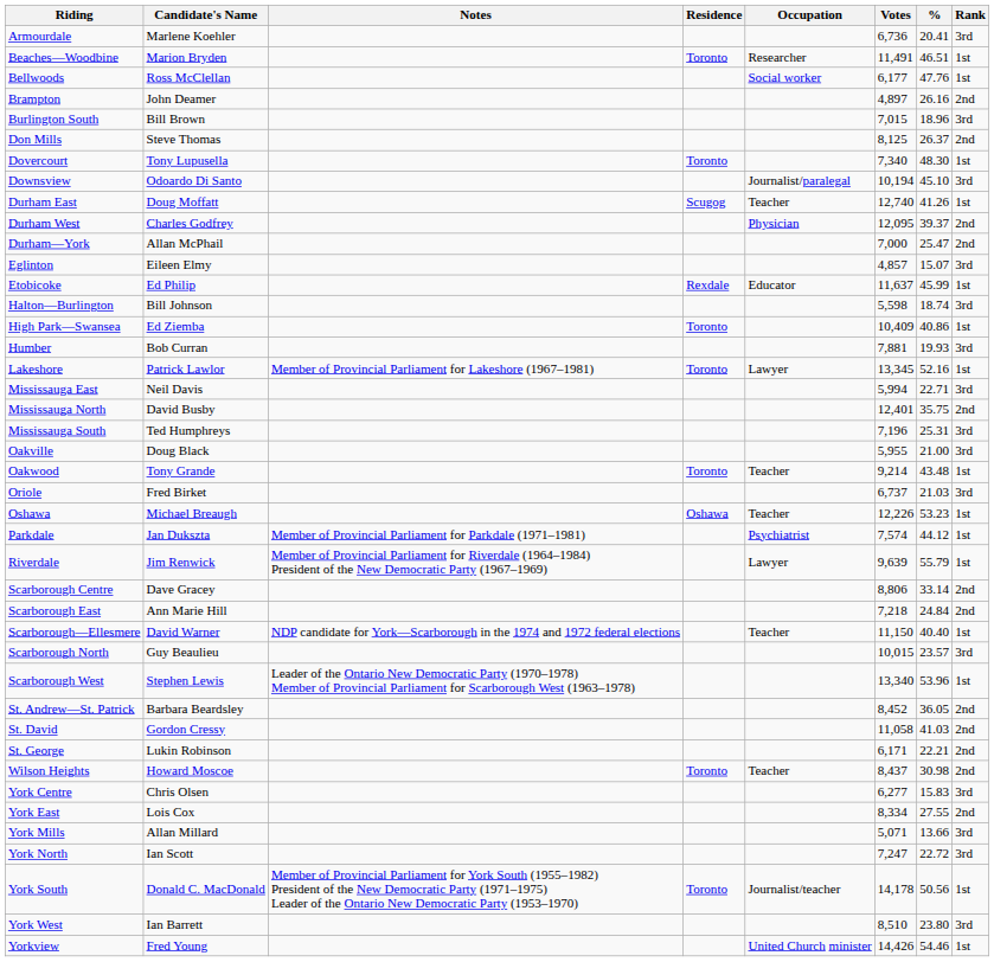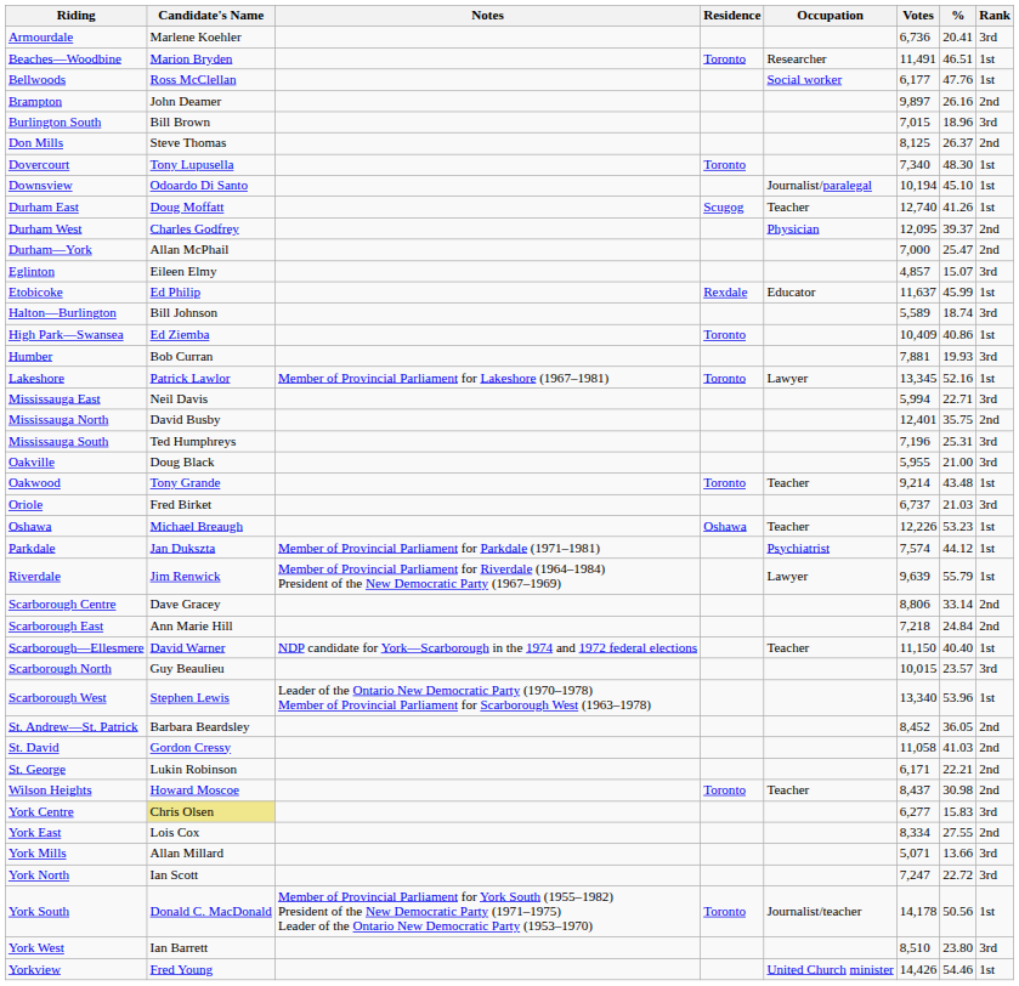 <table class="wikitable sortable">
 <tr>
 <th>Riding<br></th>
 <th>Candidate's Name</th>
 <th>Notes</th>
 <th>Residence</th>
 <th>Occupation</th>
 <th>Votes</th>
 <th>%</th>
 <th>Rank</th>
 </tr>
 <tr>
 <td><a href='#'>Armourdale</a></td>
 <td>Marlene Koehler</td>
 <td></td>
 <td></td>
 <td></td>
 <td>6,736</td>
 <td>20.41</td>
 <td>3rd</td>
 </tr>
 <tr>
 <td><a href='#'>Beaches—Woodbine</a></td>
 <td><a href='#'>Marion Bryden</a></td>
 <td></td>
 <td><a href='#'>Toronto</a></td>
 <td>Researcher</td>
 <td>11,491</td>
 <td>46.51</td>
 <td>1st</td>
 </tr>
 <tr>
 <td><a href='#'>Bellwoods</a></td>
 <td><a href='#'>Ross McClellan</a></td>
 <td></td>
 <td></td>
 <td><a href='#'>Social worker</a></td>
 <td>6,177</td>
 <td>47.76</td>
 <td>1st</td>
 </tr>
 <tr>
 <td><a href='#'>Brampton</a></td>
 <td>John Deamer</td>
 <td></td>
 <td></td>
 <td></td>
-<td>4,897</td>
+<td>9,897</td>
 <td>26.16</td>
 <td>2nd</td>
 </tr>
 <tr>
 <td><a href='#'>Burlington South</a></td>
 <td>Bill Brown</td>
 <td></td>
 <td></td>
 <td></td>
 <td>7,015</td>
 <td>18.96</td>
 <td>3rd</td>
 </tr>
 <tr>
 <td><a href='#'>Don Mills</a></td>
 <td>Steve Thomas</td>
 <td></td>
 <td></td>
 <td></td>
 <td>8,125</td>
 <td>26.37</td>
 <td>2nd</td>
 </tr>
 <tr>
 <td><a href='#'>Dovercourt</a></td>
 <td><a href='#'>Tony Lupusella</a></td>
 <td></td>
 <td><a href='#'>Toronto</a></td>
 <td></td>
 <td>7,340</td>
 <td>48.30</td>
 <td>1st</td>
 </tr>
 <tr>
 <td><a href='#'>Downsview</a></td>
 <td><a href='#'>Odoardo Di Santo</a></td>
 <td></td>
 <td></td>
 <td>Journalist/<a href='#'>paralegal</a></td>
 <td>10,194</td>
 <td>45.10</td>
-<td>3rd</td>
+<td>1st</td>
 </tr>
 <tr>
 <td><a href='#'>Durham East</a></td>
 <td><a href='#'>Doug Moffatt</a></td>
 <td></td>
 <td><a href='#'>Scugog</a></td>
 <td>Teacher</td>
 <td>12,740</td>
 <td>41.26</td>
 <td>1st</td>
 </tr>
 <tr>
 <td><a href='#'>Durham West</a></td>
 <td><a href='#'>Charles Godfrey</a></td>
 <td></td>
 <td></td>
 <td><a href='#'>Physician</a></td>
 <td>12,095</td>
 <td>39.37</td>
 <td>2nd</td>
 </tr>
 <tr>
 <td><a href='#'>Durham—York</a></td>
 <td>Allan McPhail</td>
 <td></td>
 <td></td>
 <td></td>
 <td>7,000</td>
 <td>25.47</td>
 <td>2nd</td>
 </tr>
 <tr>
 <td><a href='#'>Eglinton</a></td>
 <td>Eileen Elmy</td>
 <td></td>
 <td></td>
 <td></td>
 <td>4,857</td>
 <td>15.07</td>
 <td>3rd</td>
 </tr>
 <tr>
 <td><a href='#'>Etobicoke</a></td>
 <td><a href='#'>Ed Philip</a></td>
 <td></td>
 <td><a href='#'>Rexdale</a></td>
 <td>Educator</td>
 <td>11,637</td>
 <td>45.99</td>
 <td>1st</td>
 </tr>
 <tr>
 <td><a href='#'>Halton—Burlington</a></td>
 <td>Bill Johnson</td>
 <td></td>
 <td></td>
 <td></td>
-<td>5,598</td>
+<td>5,589</td>
 <td>18.74</td>
 <td>3rd</td>
 </tr>
 <tr>
 <td><a href='#'>High Park—Swansea</a></td>
 <td><a href='#'>Ed Ziemba</a></td>
 <td></td>
 <td><a href='#'>Toronto</a></td>
 <td></td>
 <td>10,409</td>
 <td>40.86</td>
 <td>1st</td>
 </tr>
 <tr>
 <td><a href='#'>Humber</a></td>
 <td>Bob Curran</td>
 <td></td>
 <td></td>
 <td></td>
 <td>7,881</td>
 <td>19.93</td>
 <td>3rd</td>
 </tr>
 <tr>
 <td><a href='#'>Lakeshore</a></td>
 <td><a href='#'>Patrick Lawlor</a></td>
 <td><a href='#'>Member of Provincial Parliament</a> for <a href='#'>Lakeshore</a> (1967–1981)</td>
 <td><a href='#'>Toronto</a></td>
 <td>Lawyer</td>
 <td>13,345</td>
 <td>52.16</td>
 <td>1st</td>
 </tr>
 <tr>
 <td><a href='#'>Mississauga East</a></td>
 <td>Neil Davis</td>
 <td></td>
 <td></td>
 <td></td>
 <td>5,994</td>
 <td>22.71</td>
 <td>3rd</td>
 </tr>
 <tr>
 <td><a href='#'>Mississauga North</a></td>
 <td>David Busby</td>
 <td></td>
 <td></td>
 <td></td>
 <td>12,401</td>
 <td>35.75</td>
 <td>2nd</td>
 </tr>
 <tr>
 <td><a href='#'>Mississauga South</a></td>
 <td>Ted Humphreys</td>
 <td></td>
 <td></td>
 <td></td>
 <td>7,196</td>
 <td>25.31</td>
 <td>3rd</td>
 </tr>
 <tr>
 <td><a href='#'>Oakville</a></td>
 <td>Doug Black</td>
 <td></td>
 <td></td>
 <td></td>
 <td>5,955</td>
 <td>21.00</td>
 <td>3rd</td>
 </tr>
 <tr>
 <td><a href='#'>Oakwood</a></td>
 <td><a href='#'>Tony Grande</a></td>
 <td></td>
 <td><a href='#'>Toronto</a></td>
 <td>Teacher</td>
 <td>9,214</td>
 <td>43.48</td>
 <td>1st</td>
 </tr>
 <tr>
 <td><a href='#'>Oriole</a></td>
 <td>Fred Birket</td>
 <td></td>
 <td></td>
 <td></td>
 <td>6,737</td>
 <td>21.03</td>
 <td>3rd</td>
 </tr>
 <tr>
 <td><a href='#'>Oshawa</a></td>
 <td><a href='#'>Michael Breaugh</a></td>
 <td></td>
 <td><a href='#'>Oshawa</a></td>
 <td>Teacher</td>
 <td>12,226</td>
 <td>53.23</td>
 <td>1st</td>
 </tr>
 <tr>
 <td><a href='#'>Parkdale</a></td>
 <td><a href='#'>Jan Dukszta</a></td>
 <td><a href='#'>Member of Provincial Parliament</a> for <a href='#'>Parkdale</a> (1971–1981)</td>
 <td></td>
 <td><a href='#'>Psychiatrist</a></td>
 <td>7,574</td>
 <td>44.12</td>
 <td>1st</td>
 </tr>
 <tr>
 <td><a href='#'>Riverdale</a></td>
 <td><a href='#'>Jim Renwick</a></td>
 <td><a href='#'>Member of Provincial Parliament</a> for <a href='#'>Riverdale</a> (1964–1984) <br> President of the <a href='#'>New Democratic Party</a> (1967–1969)</td>
 <td></td>
 <td>Lawyer</td>
 <td>9,639</td>
 <td>55.79</td>
 <td>1st</td>
 </tr>
 <tr>
 <td><a href='#'>Scarborough Centre</a></td>
 <td>Dave Gracey</td>
 <td></td>
 <td></td>
 <td></td>
 <td>8,806</td>
 <td>33.14</td>
 <td>2nd</td>
 </tr>
 <tr>
 <td><a href='#'>Scarborough East</a></td>
 <td>Ann Marie Hill</td>
 <td></td>
 <td></td>
 <td></td>
 <td>7,218</td>
 <td>24.84</td>
 <td>2nd</td>
 </tr>
 <tr>
 <td><a href='#'>Scarborough—Ellesmere</a></td>
 <td><a href='#'>David Warner</a></td>
 <td><a href='#'>NDP</a> candidate for <a href='#'>York—Scarborough</a> in the <a href='#'>1974</a> and <a href='#'>1972 federal elections</a></td>
 <td></td>
 <td>Teacher</td>
 <td>11,150</td>
 <td>40.40</td>
 <td>1st</td>
 </tr>
 <tr>
 <td><a href='#'>Scarborough North</a></td>
 <td>Guy Beaulieu</td>
 <td></td>
 <td></td>
 <td></td>
 <td>10,015</td>
 <td>23.57</td>
 <td>3rd</td>
 </tr>
 <tr>
 <td><a href='#'>Scarborough West</a></td>
 <td><a href='#'>Stephen Lewis</a></td>
 <td>Leader of the <a href='#'>Ontario New Democratic Party</a> (1970–1978) <br> <a href='#'>Member of Provincial Parliament</a> for <a href='#'>Scarborough West</a> (1963–1978)</td>
 <td></td>
 <td></td>
 <td>13,340</td>
 <td>53.96</td>
 <td>1st</td>
 </tr>
 <tr>
 <td><a href='#'>St. Andrew—St. Patrick</a></td>
 <td>Barbara Beardsley</td>
 <td></td>
 <td></td>
 <td></td>
 <td>8,452</td>
 <td>36.05</td>
 <td>2nd</td>
 </tr>
 <tr>
 <td><a href='#'>St. David</a></td>
 <td><a href='#'>Gordon Cressy</a></td>
 <td></td>
 <td></td>
 <td></td>
 <td>11,058</td>
 <td>41.03</td>
 <td>2nd</td>
 </tr>
 <tr>
 <td><a href='#'>St. George</a></td>
 <td>Lukin Robinson</td>
 <td></td>
 <td></td>
 <td></td>
 <td>6,171</td>
 <td>22.21</td>
 <td>2nd</td>
 </tr>
 <tr>
 <td><a href='#'>Wilson Heights</a></td>
 <td><a href='#'>Howard Moscoe</a></td>
 <td></td>
 <td><a href='#'>Toronto</a></td>
 <td>Teacher</td>
 <td>8,437</td>
 <td>30.98</td>
 <td>2nd</td>
 </tr>
 <tr>
 <td><a href='#'>York Centre</a></td>
-<td>Chris Olsen</td>
+<td style="background: khaki;">Chris Olsen</td>
 <td></td>
 <td></td>
 <td></td>
 <td>6,277</td>
 <td>15.83</td>
 <td>3rd</td>
 </tr>
 <tr>
 <td><a href='#'>York East</a></td>
 <td>Lois Cox</td>
 <td></td>
 <td></td>
 <td></td>
 <td>8,334</td>
 <td>27.55</td>
 <td>2nd</td>
 </tr>
 <tr>
 <td><a href='#'>York Mills</a></td>
 <td>Allan Millard</td>
 <td></td>
 <td></td>
 <td></td>
 <td>5,071</td>
 <td>13.66</td>
 <td>3rd</td>
 </tr>
 <tr>
 <td><a href='#'>York North</a></td>
 <td>Ian Scott</td>
 <td></td>
 <td></td>
 <td></td>
 <td>7,247</td>
 <td>22.72</td>
 <td>3rd</td>
 </tr>
 <tr>
 <td><a href='#'>York South</a></td>
 <td><a href='#'>Donald C. MacDonald</a></td>
 <td><a href='#'>Member of Provincial Parliament</a> for <a href='#'>York South</a> (1955–1982) <br> President of the <a href='#'>New Democratic Party</a> (1971–1975) <br> Leader of the <a href='#'>Ontario New Democratic Party</a> (1953–1970)</td>
 <td><a href='#'>Toronto</a></td>
 <td>Journalist/teacher</td>
 <td>14,178</td>
 <td>50.56</td>
 <td>1st</td>
 </tr>
 <tr>
 <td><a href='#'>York West</a></td>
 <td>Ian Barrett</td>
 <td></td>
 <td></td>
 <td></td>
 <td>8,510</td>
 <td>23.80</td>
 <td>3rd</td>
 </tr>
 <tr>
 <td><a href='#'>Yorkview</a></td>
 <td><a href='#'>Fred Young</a></td>
 <td></td>
 <td></td>
 <td><a href='#'>United Church</a> <a href='#'>minister</a></td>
 <td>14,426</td>
 <td>54.46</td>
 <td>1st</td>
 </tr>
 </table>
